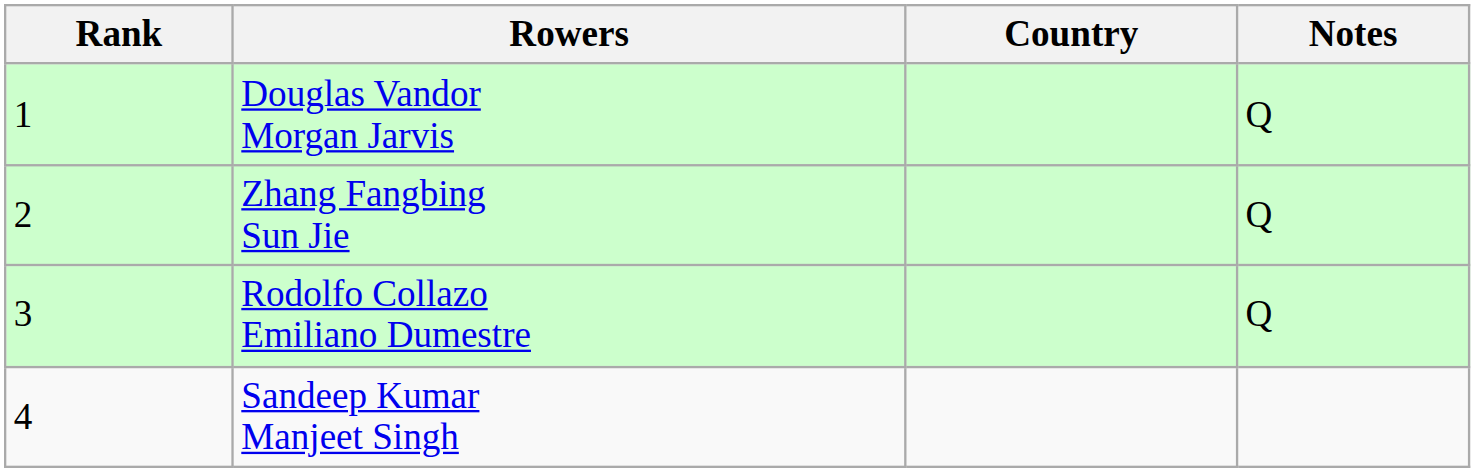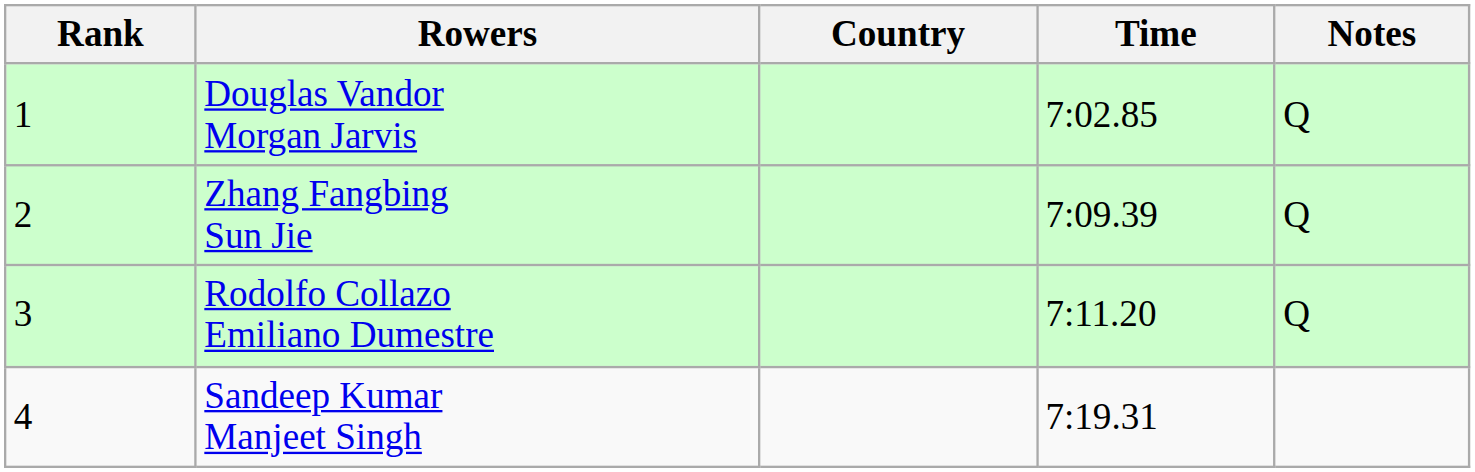 <table class="wikitable sortable" width=50%>
 <tr>
 <th>Rank</th>
 <th>Rowers</th>
 <th>Country</th>
+<th>Time</th>
 <th>Notes</th>
 </tr>
 <tr bgcolor=ccffcc>
 <td>1</td>
 <td><a href='#'>Douglas Vandor</a><br><a href='#'>Morgan Jarvis</a></td>
 <td></td>
+<td>7:02.85</td>
 <td>Q</td>
 </tr>
 <tr bgcolor=ccffcc>
 <td>2</td>
 <td><a href='#'>Zhang Fangbing</a><br><a href='#'>Sun Jie</a></td>
 <td></td>
+<td>7:09.39</td>
 <td>Q</td>
 </tr>
 <tr bgcolor=ccffcc>
 <td>3</td>
 <td><a href='#'>Rodolfo Collazo</a><br><a href='#'>Emiliano Dumestre</a></td>
 <td></td>
+<td>7:11.20</td>
 <td>Q</td>
 </tr>
 <tr>
 <td>4</td>
 <td><a href='#'>Sandeep Kumar</a><br><a href='#'>Manjeet Singh</a></td>
 <td></td>
+<td>7:19.31</td>
 <td></td>
 </tr>
 </table>
